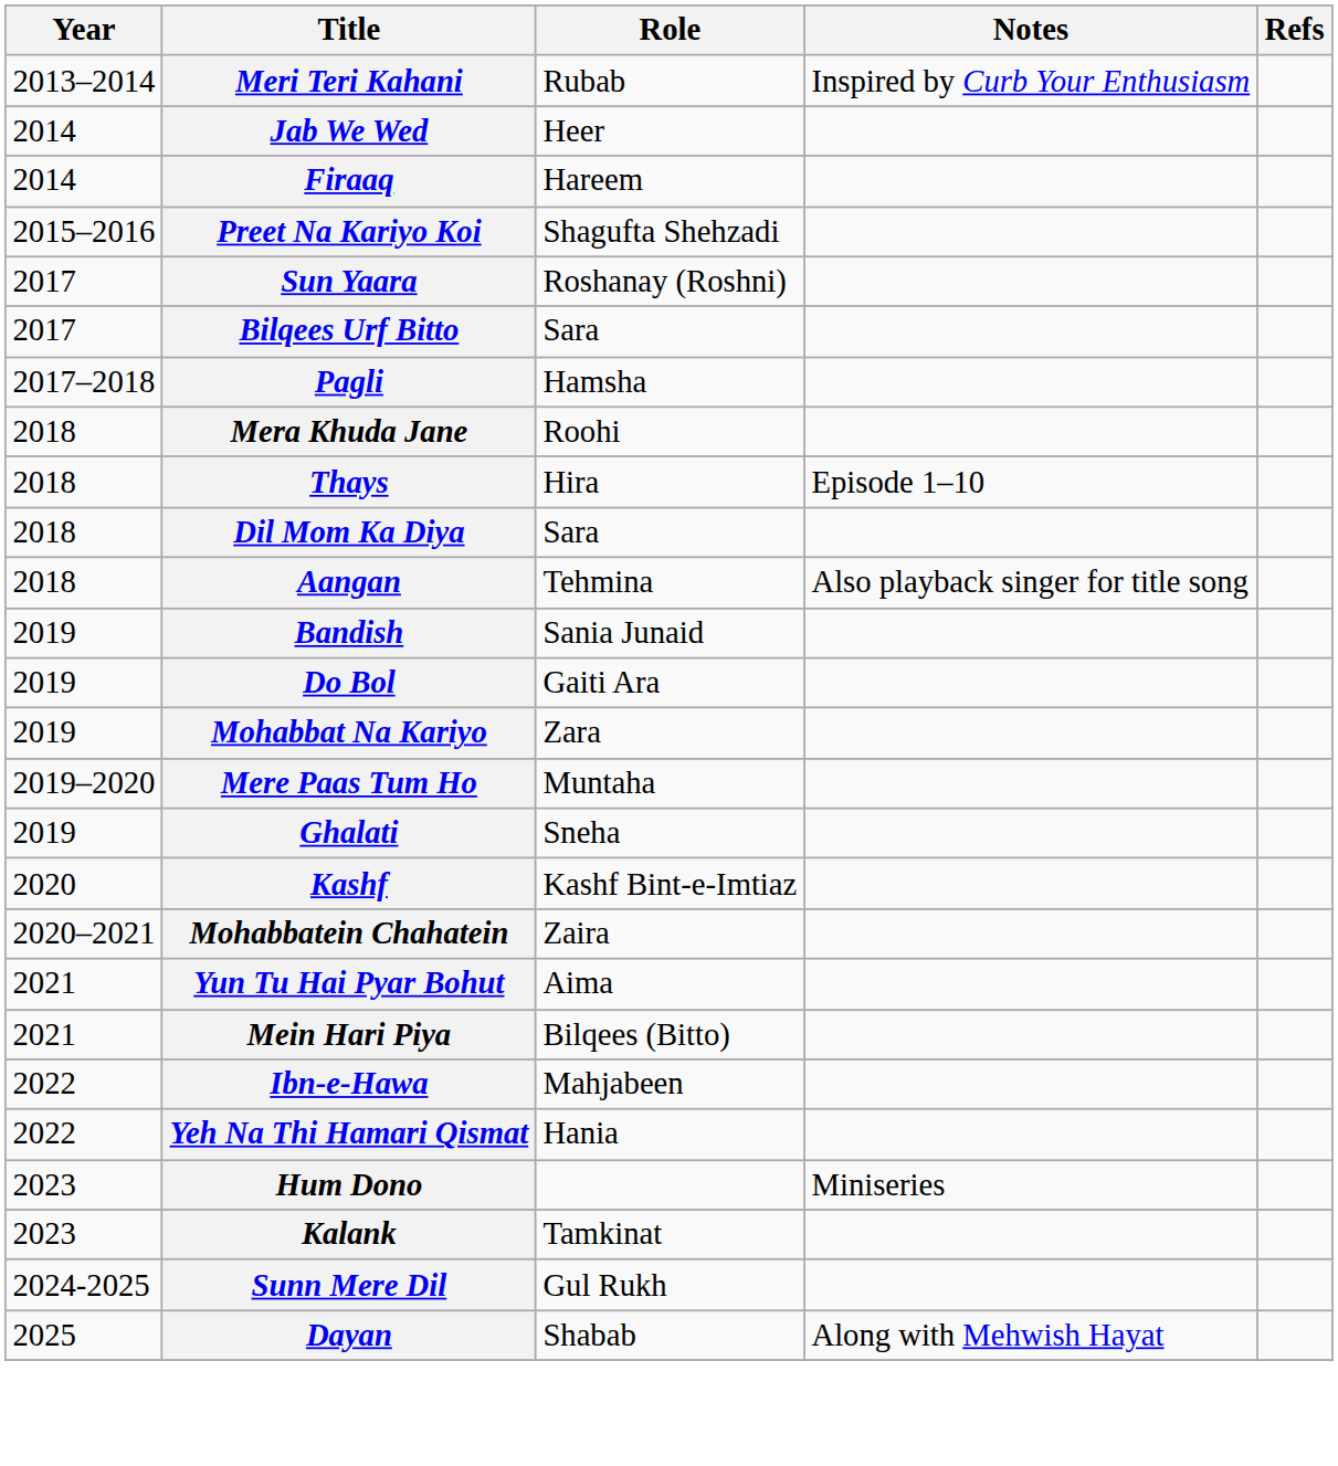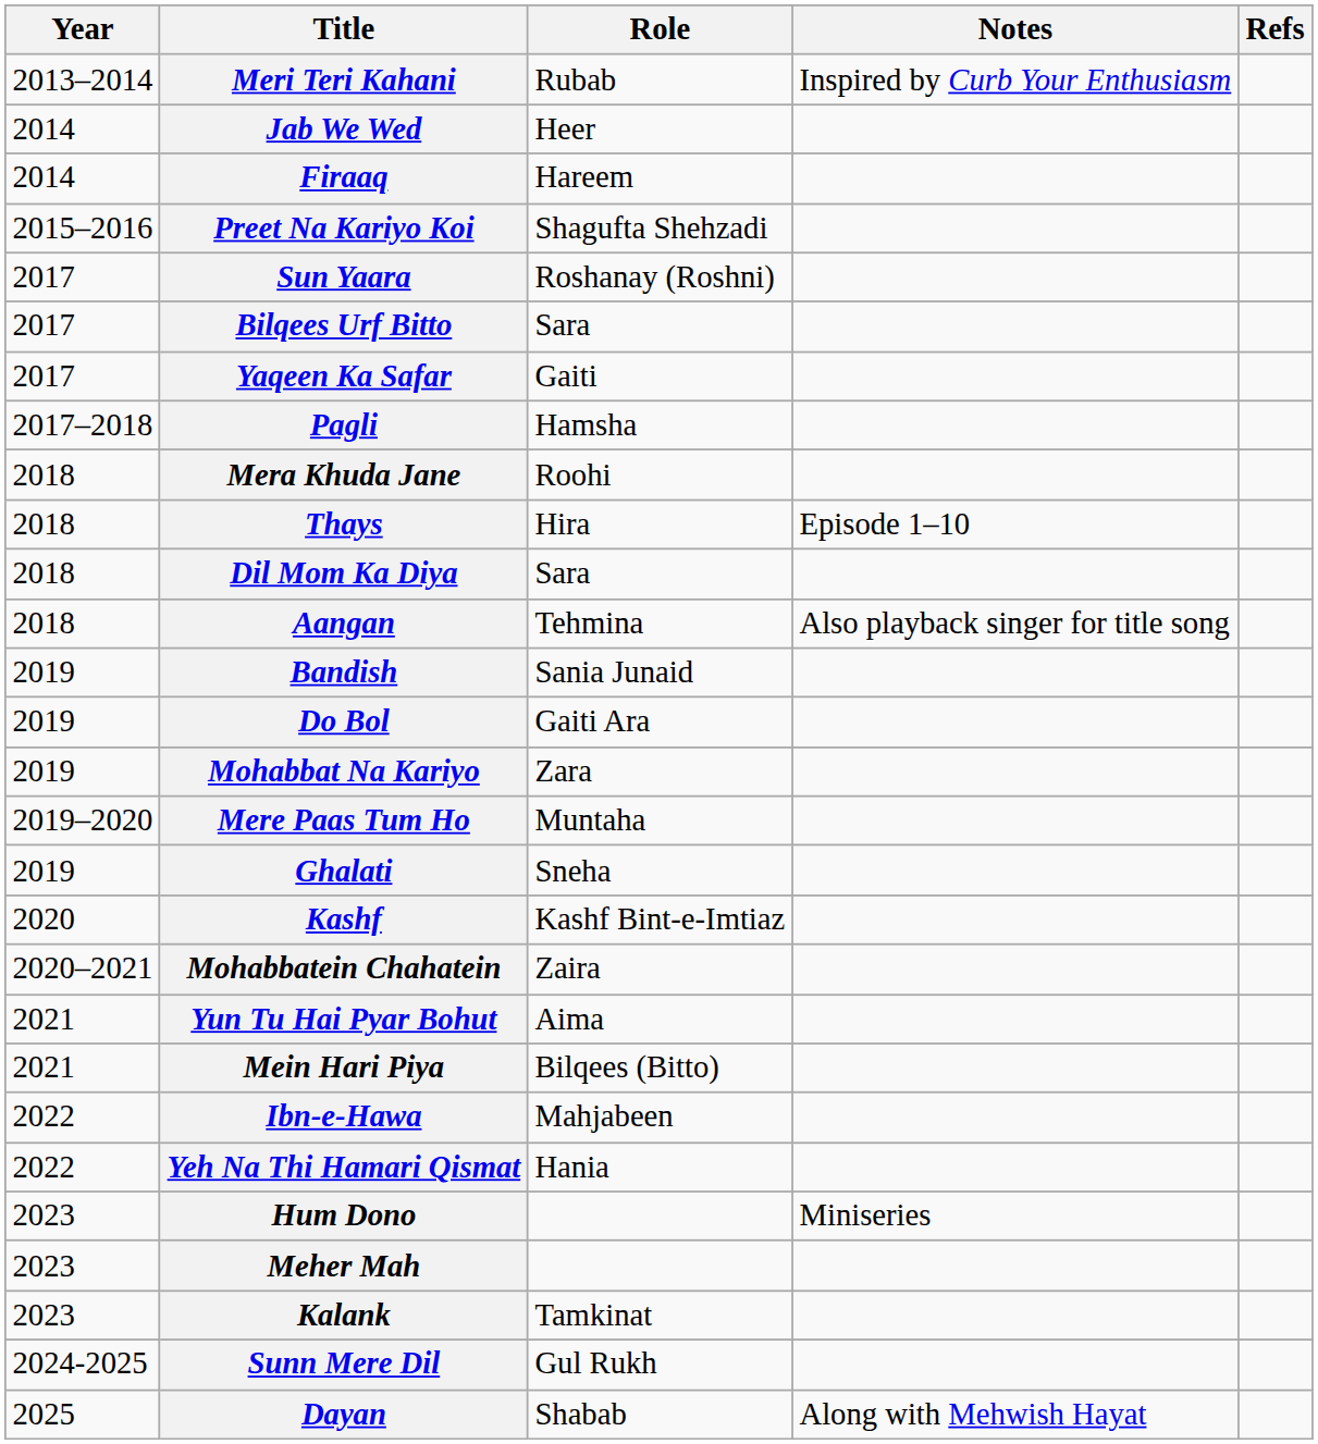 <table class="wikitable sortable plainrowheaders">
 <tr style="text-align:center;">
 <th scope="col">Year</th>
 <th scope="col">Title</th>
 <th scope="col">Role</th>
 <th scope="col">Notes</th>
 <th class="unsortable" scope="col">Refs</th>
 </tr>
 <tr>
 <td>2013–2014</td>
 <th scope="row"><em><a href='#'>Meri Teri Kahani</a></em></th>
 <td>Rubab</td>
 <td>Inspired by <em><a href='#'>Curb Your Enthusiasm</a></em></td>
 <td></td>
 </tr>
 <tr>
 <td>2014</td>
 <th scope="row"><em><a href='#'>Jab We Wed</a></em></th>
 <td>Heer</td>
 <td></td>
 <td></td>
 </tr>
 <tr>
 <td>2014</td>
 <th scope="row"><em><a href='#'>Firaaq</a></em></th>
 <td>Hareem</td>
 <td></td>
 <td></td>
 </tr>
 <tr>
 <td>2015–2016</td>
 <th scope="row"><em><a href='#'>Preet Na Kariyo Koi</a></em></th>
 <td>Shagufta Shehzadi</td>
 <td></td>
 <td></td>
 </tr>
 <tr>
 <td>2017</td>
 <th scope="row"><em><a href='#'>Sun Yaara</a></em></th>
 <td>Roshanay (Roshni)</td>
 <td></td>
 <td></td>
 </tr>
 <tr>
 <td>2017</td>
 <th scope="row"><em><a href='#'>Bilqees Urf Bitto</a></em></th>
 <td>Sara</td>
+<td></td>
+<td></td>
+</tr>
+<tr>
+<td>2017</td>
+<th scope="row"><em><a href='#'>Yaqeen Ka Safar</a></em></th>
+<td>Gaiti</td>
 <td></td>
 <td></td>
 </tr>
 <tr>
 <td>2017–2018</td>
 <th scope="row"><em><a href='#'>Pagli</a></em></th>
 <td>Hamsha</td>
 <td></td>
 <td></td>
 </tr>
 <tr>
 <td>2018</td>
 <th scope="row"><em>Mera Khuda Jane</em></th>
 <td>Roohi</td>
 <td></td>
 <td></td>
 </tr>
 <tr>
 <td>2018</td>
 <th scope="row"><em><a href='#'>Thays</a></em></th>
 <td>Hira</td>
 <td>Episode 1–10</td>
 <td></td>
 </tr>
 <tr>
 <td>2018</td>
 <th scope="row"><em><a href='#'>Dil Mom Ka Diya</a></em></th>
 <td>Sara</td>
 <td></td>
 <td></td>
 </tr>
 <tr>
 <td>2018</td>
 <th scope="row"><em><a href='#'>Aangan</a></em></th>
 <td>Tehmina</td>
 <td>Also playback singer for title song</td>
 <td></td>
 </tr>
 <tr>
 <td>2019</td>
 <th scope="row"><em><a href='#'>Bandish</a></em></th>
 <td>Sania Junaid</td>
 <td></td>
 <td></td>
 </tr>
 <tr>
 <td>2019</td>
 <th scope="row"><em><a href='#'>Do Bol</a></em></th>
 <td>Gaiti Ara</td>
 <td></td>
 <td></td>
 </tr>
 <tr>
 <td>2019</td>
 <th scope="row"><em><a href='#'>Mohabbat Na Kariyo</a></em></th>
 <td>Zara</td>
 <td></td>
 <td></td>
 </tr>
 <tr>
 <td>2019–2020</td>
 <th scope="row"><em><a href='#'>Mere Paas Tum Ho</a></em></th>
 <td>Muntaha</td>
 <td></td>
 <td></td>
 </tr>
 <tr>
 <td>2019</td>
 <th scope="row"><em><a href='#'>Ghalati</a></em></th>
 <td>Sneha</td>
 <td></td>
 <td></td>
 </tr>
 <tr>
 <td>2020</td>
 <th scope="row"><em><a href='#'>Kashf</a></em></th>
 <td>Kashf Bint-e-Imtiaz</td>
 <td></td>
 <td></td>
 </tr>
 <tr>
 <td>2020–2021</td>
 <th scope="row"><em>Mohabbatein Chahatein</em></th>
 <td>Zaira</td>
 <td></td>
 <td></td>
 </tr>
 <tr>
 <td>2021</td>
 <th scope="row"><em><a href='#'>Yun Tu Hai Pyar Bohut</a></em></th>
 <td>Aima</td>
 <td></td>
 <td></td>
 </tr>
 <tr>
 <td>2021</td>
 <th scope="row"><em>Mein Hari Piya</em></th>
 <td>Bilqees (Bitto)</td>
 <td></td>
 <td></td>
 </tr>
 <tr>
 <td>2022</td>
 <th scope="row"><em><a href='#'>Ibn-e-Hawa</a></em></th>
 <td>Mahjabeen</td>
 <td></td>
 <td></td>
 </tr>
 <tr>
 <td>2022</td>
 <th Scope="row"><em><a href='#'>Yeh Na Thi Hamari Qismat</a></em></th>
 <td>Hania</td>
 <td></td>
 <td></td>
 </tr>
 <tr>
 <td>2023</td>
 <th scope="row"><em>Hum Dono</em></th>
 <td></td>
 <td>Miniseries</td>
 <td></td>
 </tr>
 <tr>
 <td>2023</td>
+<th scope="row"><em>Meher Mah</em></th>
+<td></td>
+<td></td>
+<td></td>
+</tr>
+<tr>
+<td>2023</td>
 <th scope="row"><em>Kalank</em></th>
 <td>Tamkinat</td>
 <td></td>
 <td></td>
 </tr>
 <tr>
 <td>2024-2025</td>
 <th scope="row"><em><a href='#'>Sunn Mere Dil</a></em></th>
 <td>Gul Rukh</td>
 <td></td>
 <td></td>
 </tr>
 <tr>
 <td>2025</td>
 <th scope="row"><em><a href='#'>Dayan</a></em></th>
 <td>Shabab</td>
 <td>Along with <a href='#'>Mehwish Hayat</a></td>
 <td></td>
 </tr>
 </table>
